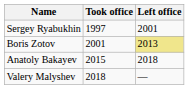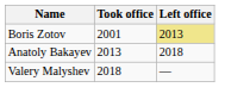 <table class="wikitable">
 <tr>
 <th>Name</th>
 <th>Took office</th>
 <th>Left office</th>
-</tr>
-<tr>
-<td>Sergey Ryabukhin</td>
-<td>1997</td>
-<td>2001</td>
 </tr>
 <tr>
 <td>Boris Zotov</td>
 <td>2001</td>
 <td style="background: khaki;">2013</td>
 </tr>
 <tr>
 <td>Anatoly Bakayev</td>
-<td>2015</td>
+<td>2013</td>
 <td>2018</td>
 </tr>
 <tr>
 <td>Valery Malyshev</td>
 <td>2018</td>
 <td>—</td>
 </tr>
 </table>
